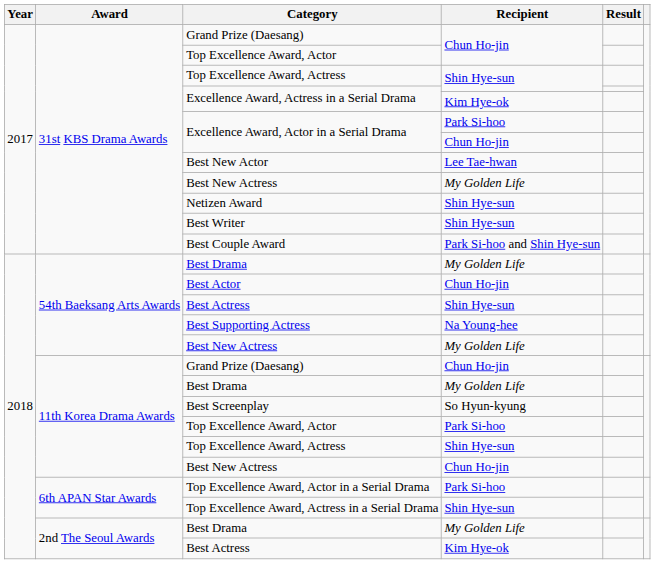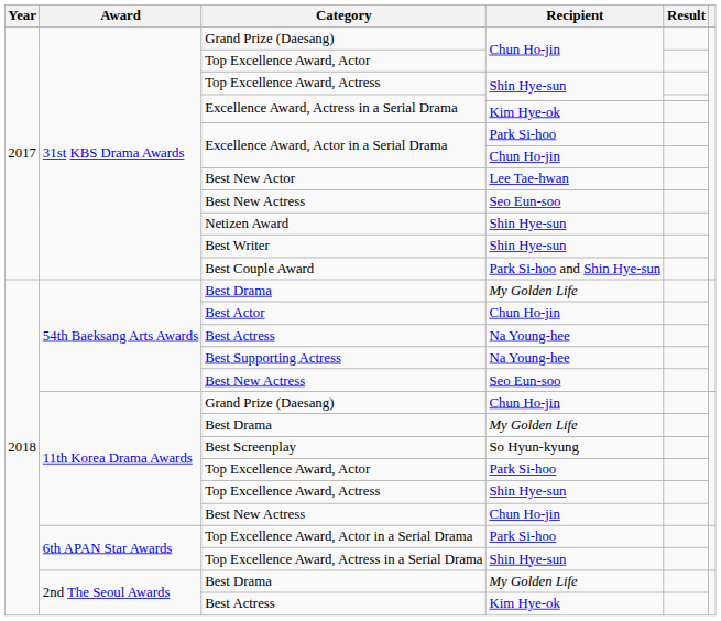 <table class="wikitable sortable">
 <tr>
 <th>Year</th>
 <th>Award</th>
 <th>Category</th>
 <th>Recipient</th>
 <th>Result</th>
 <th></th>
 </tr>
 <tr>
 <td rowspan="12">2017</td>
 <td rowspan="12"><a href='#'>31st</a> <a href='#'>KBS Drama Awards</a></td>
 <td>Grand Prize (Daesang)</td>
 <td rowspan=2><a href='#'>Chun Ho-jin</a></td>
 <td></td>
 <td rowspan=12></td>
 </tr>
 <tr>
 <td>Top Excellence Award, Actor</td>
 <td></td>
 </tr>
 <tr>
 <td>Top Excellence Award, Actress</td>
 <td rowspan=2><a href='#'>Shin Hye-sun</a></td>
 <td></td>
 </tr>
 <tr>
 <td rowspan=2>Excellence Award, Actress in a Serial Drama</td>
 <td></td>
 </tr>
 <tr>
 <td><a href='#'>Kim Hye-ok</a></td>
 <td></td>
 </tr>
 <tr>
 <td rowspan=2>Excellence Award, Actor in a Serial Drama</td>
 <td><a href='#'>Park Si-hoo</a></td>
 <td></td>
 </tr>
 <tr>
 <td><a href='#'>Chun Ho-jin</a></td>
 <td></td>
 </tr>
 <tr>
 <td>Best New Actor</td>
 <td><a href='#'>Lee Tae-hwan</a></td>
 <td></td>
 </tr>
 <tr>
 <td>Best New Actress</td>
-<td><em>My Golden Life</em></td>
+<td><a href='#'>Seo Eun-soo</a></td>
 <td></td>
 </tr>
 <tr>
 <td>Netizen Award</td>
 <td><a href='#'>Shin Hye-sun</a></td>
 <td></td>
 </tr>
 <tr>
 <td>Best Writer</td>
 <td><a href='#'>Shin Hye-sun</a></td>
 <td></td>
 </tr>
 <tr>
 <td>Best Couple Award</td>
 <td><a href='#'>Park Si-hoo</a> and <a href='#'>Shin Hye-sun</a></td>
 <td></td>
 </tr>
 <tr>
 <td rowspan=15>2018</td>
 <td rowspan=5><a href='#'>54th Baeksang Arts Awards</a></td>
 <td><a href='#'>Best Drama</a></td>
 <td><em>My Golden Life</em></td>
 <td></td>
 <td rowspan=5></td>
 </tr>
 <tr>
 <td><a href='#'>Best Actor</a></td>
 <td><a href='#'>Chun Ho-jin</a></td>
 <td></td>
 </tr>
 <tr>
 <td><a href='#'>Best Actress</a></td>
-<td><a href='#'>Shin Hye-sun</a></td>
+<td><a href='#'>Na Young-hee</a></td>
 <td></td>
 </tr>
 <tr>
 <td><a href='#'>Best Supporting Actress</a></td>
 <td><a href='#'>Na Young-hee</a></td>
 <td></td>
 </tr>
 <tr>
 <td><a href='#'>Best New Actress</a></td>
-<td><em>My Golden Life</em></td>
+<td><a href='#'>Seo Eun-soo</a></td>
 <td></td>
 </tr>
 <tr>
 <td rowspan=6><a href='#'>11th Korea Drama Awards</a></td>
 <td>Grand Prize (Daesang)</td>
 <td><a href='#'>Chun Ho-jin</a></td>
 <td></td>
 <td rowspan=6></td>
 </tr>
 <tr>
 <td>Best Drama</td>
 <td><em>My Golden Life</em></td>
 <td></td>
 </tr>
 <tr>
 <td>Best Screenplay</td>
 <td>So Hyun-kyung</td>
 <td></td>
 </tr>
 <tr>
 <td>Top Excellence Award, Actor</td>
 <td><a href='#'>Park Si-hoo</a></td>
 <td></td>
 </tr>
 <tr>
 <td>Top Excellence Award, Actress</td>
 <td><a href='#'>Shin Hye-sun</a></td>
 <td></td>
 </tr>
 <tr>
 <td>Best New Actress</td>
 <td><a href='#'>Chun Ho-jin</a></td>
 <td></td>
 </tr>
 <tr>
 <td rowspan=2><a href='#'>6th APAN Star Awards</a></td>
 <td>Top Excellence Award, Actor in a Serial Drama</td>
 <td><a href='#'>Park Si-hoo</a></td>
 <td></td>
 <td rowspan=2></td>
 </tr>
 <tr>
 <td>Top Excellence Award, Actress in a Serial Drama</td>
 <td><a href='#'>Shin Hye-sun</a></td>
 <td></td>
 </tr>
 <tr>
 <td rowspan=2>2nd <a href='#'>The Seoul Awards</a></td>
 <td>Best Drama</td>
 <td><em>My Golden Life</em></td>
 <td></td>
 <td rowspan=2></td>
 </tr>
 <tr>
 <td>Best Actress</td>
 <td><a href='#'>Kim Hye-ok</a></td>
 <td></td>
 </tr>
 </table>
